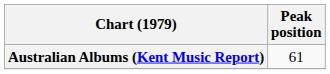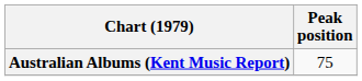 <table class="wikitable sortable plainrowheaders">
 <tr>
 <th>Chart (1979)</th>
 <th>Peak<br>position</th>
 </tr>
 <tr>
 <th scope="row">Australian Albums (<a href='#'>Kent Music Report</a>)</th>
-<td style="text-align:center;">61</td>
+<td style="text-align:center;">75</td>
 </tr>
 <tr>
 </tr>
 <tr>
 </tr>
 </table>
